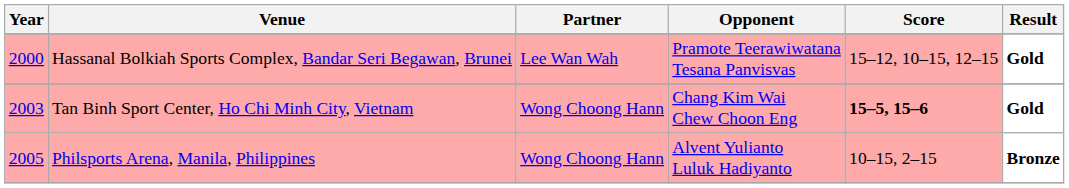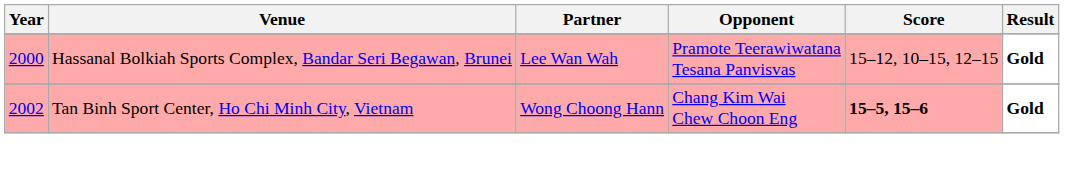 <table class="sortable wikitable" style="font-size: 90%;">
 <tr>
 <th>Year</th>
 <th>Venue</th>
 <th>Partner</th>
 <th>Opponent</th>
 <th>Score</th>
 <th>Result</th>
 </tr>
 <tr>
 </tr>
 <tr style="background:#FFAAAA">
 <td align="center"><a href='#'>2000</a></td>
 <td align="left">Hassanal Bolkiah Sports Complex, <a href='#'>Bandar Seri Begawan</a>, <a href='#'>Brunei</a></td>
 <td align="left"> <a href='#'>Lee Wan Wah</a></td>
 <td align="left"> <a href='#'>Pramote Teerawiwatana</a><br> <a href='#'>Tesana Panvisvas</a></td>
 <td align="left">15–12, 10–15, 12–15</td>
 <td style="text-align:left; background:white"> <strong>Gold</strong></td>
 </tr>
 <tr>
 </tr>
 <tr style="background:#FFAAAA">
-<td align="center"><a href='#'>2003</a></td>
+<td align="center"><a href='#'>2002</a></td>
 <td align="left">Tan Binh Sport Center, <a href='#'>Ho Chi Minh City</a>, <a href='#'>Vietnam</a></td>
 <td align="left"> <a href='#'>Wong Choong Hann</a></td>
 <td align="left"> <a href='#'>Chang Kim Wai</a><br> <a href='#'>Chew Choon Eng</a></td>
 <td align="left"><strong>15–5, 15–6</strong></td>
 <td style="text-align:left; background:white"> <strong>Gold</strong></td>
 </tr>
-<tr style="background:#FFAAAA">
-<td align="center"><a href='#'>2005</a></td>
-<td align="left"><a href='#'>Philsports Arena</a>, <a href='#'>Manila</a>, <a href='#'>Philippines</a></td>
-<td align="left"> <a href='#'>Wong Choong Hann</a></td>
-<td align="left"> <a href='#'>Alvent Yulianto</a><br> <a href='#'>Luluk Hadiyanto</a></td>
-<td align="left">10–15, 2–15</td>
-<td style="text-align:left; background:white"> <strong>Bronze</strong></td>
-</tr>
 <tr>
 </tr>
 </table>
